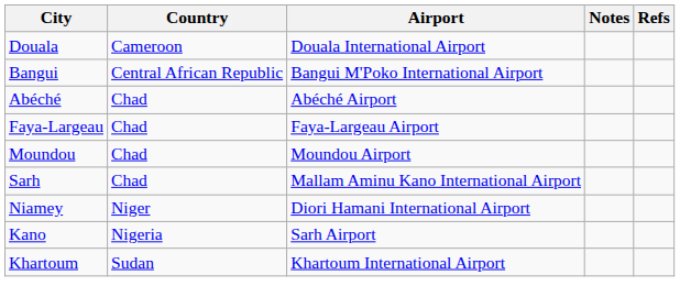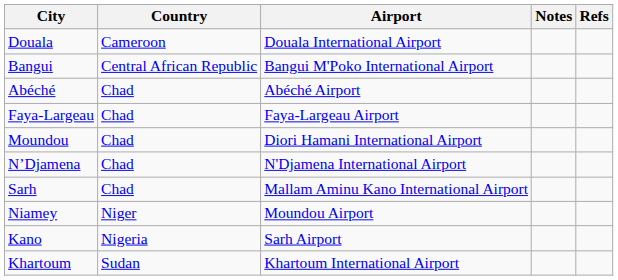 <table class="wikitable sortable">
 <tr>
 <th>City</th>
 <th>Country</th>
 <th>Airport</th>
 <th>Notes</th>
 <th>Refs</th>
 </tr>
 <tr>
 <td><a href='#'>Douala</a></td>
 <td><a href='#'>Cameroon</a></td>
 <td><a href='#'>Douala International Airport</a></td>
 <td></td>
 <td align="center"></td>
 </tr>
 <tr>
 <td><a href='#'>Bangui</a></td>
 <td><a href='#'>Central African Republic</a></td>
 <td><a href='#'>Bangui M'Poko International Airport</a></td>
 <td></td>
 <td align="center"></td>
 </tr>
 <tr>
 <td><a href='#'>Abéché</a></td>
 <td><a href='#'>Chad</a></td>
 <td><a href='#'>Abéché Airport</a></td>
 <td></td>
 <td align=center></td>
 </tr>
 <tr>
 <td><a href='#'>Faya-Largeau</a></td>
 <td><a href='#'>Chad</a></td>
 <td><a href='#'>Faya-Largeau Airport</a></td>
 <td></td>
 <td align=center></td>
 </tr>
 <tr>
 <td><a href='#'>Moundou</a></td>
 <td><a href='#'>Chad</a></td>
-<td><a href='#'>Moundou Airport</a></td>
+<td><a href='#'>Diori Hamani International Airport</a></td>
+<td></td>
+<td align="center"></td>
+</tr>
+<tr>
+<td><a href='#'>N’Djamena</a></td>
+<td><a href='#'>Chad</a></td>
+<td><a href='#'>N'Djamena International Airport</a></td>
 <td></td>
 <td align="center"></td>
 </tr>
 <tr>
 <td><a href='#'>Sarh</a></td>
 <td><a href='#'>Chad</a></td>
 <td><a href='#'>Mallam Aminu Kano International Airport</a></td>
 <td></td>
 <td align="center"></td>
 </tr>
 <tr>
 <td><a href='#'>Niamey</a></td>
 <td><a href='#'>Niger</a></td>
-<td><a href='#'>Diori Hamani International Airport</a></td>
+<td><a href='#'>Moundou Airport</a></td>
 <td></td>
 <td align="center"></td>
 </tr>
 <tr>
 <td><a href='#'>Kano</a></td>
 <td><a href='#'>Nigeria</a></td>
 <td><a href='#'>Sarh Airport</a></td>
 <td></td>
 <td align=center></td>
 </tr>
 <tr>
 <td><a href='#'>Khartoum</a></td>
 <td><a href='#'>Sudan</a></td>
 <td><a href='#'>Khartoum International Airport</a></td>
 <td></td>
 <td align=center></td>
 </tr>
 </table>
